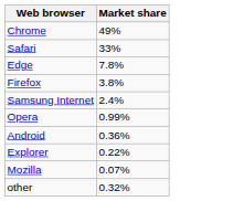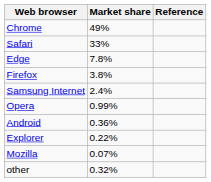 <table class="wikitable sortable">
 <tr>
 <th>Web browser</th>
 <th>Market share</th>
+<th>Reference</th>
 </tr>
 <tr>
 <td><a href='#'>Chrome</a></td>
 <td>49%</td>
+<td></td>
 </tr>
 <tr>
 <td><a href='#'>Safari</a></td>
 <td>33%</td>
+<td></td>
 </tr>
 <tr>
 <td><a href='#'>Edge</a></td>
 <td>7.8%</td>
+<td></td>
 </tr>
 <tr>
 <td><a href='#'>Firefox</a></td>
 <td>3.8%</td>
+<td></td>
 </tr>
 <tr>
 <td><a href='#'>Samsung Internet</a></td>
 <td>2.4%</td>
+<td></td>
 </tr>
 <tr>
 <td><a href='#'>Opera</a></td>
 <td>0.99%</td>
+<td></td>
 </tr>
 <tr>
 <td><a href='#'>Android</a></td>
 <td>0.36%</td>
+<td></td>
 </tr>
 <tr>
 <td><a href='#'>Explorer</a></td>
 <td>0.22%</td>
+<td></td>
 </tr>
 <tr>
 <td><a href='#'>Mozilla</a></td>
 <td>0.07%</td>
+<td></td>
 </tr>
 <tr>
 <td>other</td>
 <td>0.32%</td>
+<td></td>
 </tr>
 </table>
